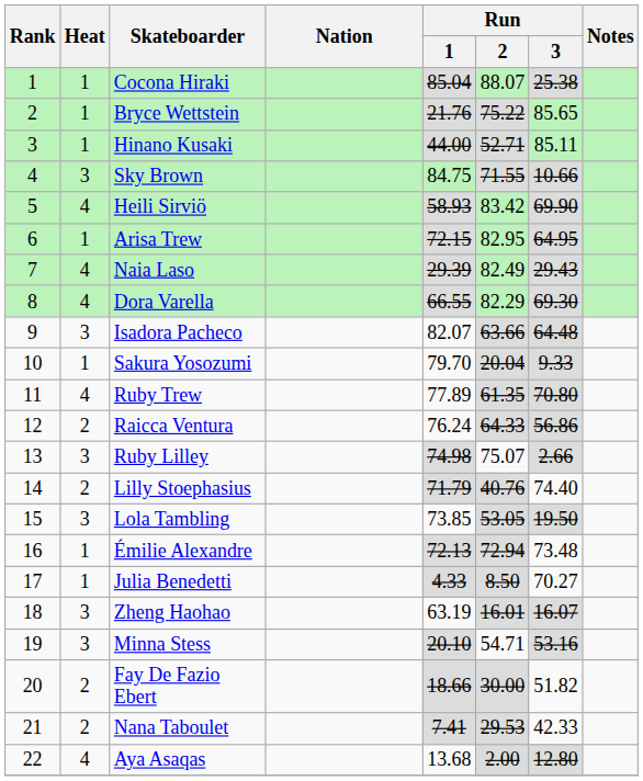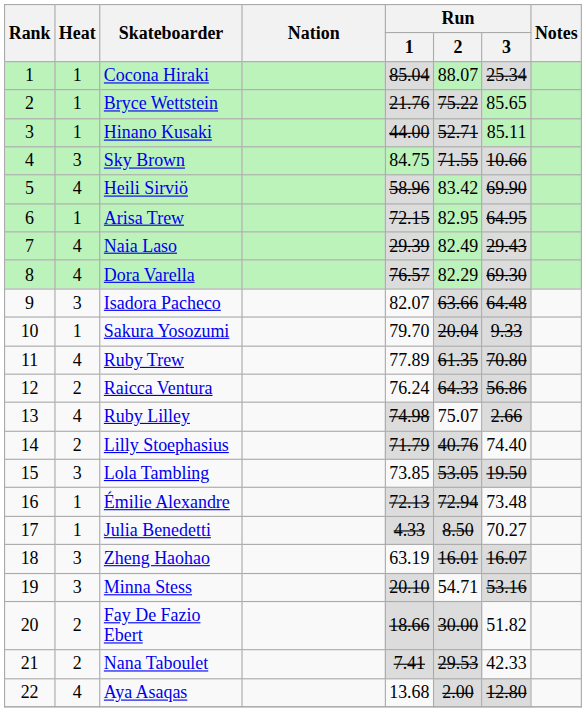 <table class="wikitable sortable" style="text-align:center">
 <tr>
 <th rowspan="2" width="30">Rank</th>
 <th rowspan="2" width="30">Heat</th>
 <th rowspan="2" width="120">Skateboarder</th>
 <th rowspan="2" width="120">Nation</th>
 <th colspan="3">Run</th>
 <th rowspan="2" width="30">Notes</th>
 </tr>
 <tr>
 <th width="20">1</th>
 <th width="20">2</th>
 <th width="20">3</th>
 </tr>
 <tr bgcolor="bbf3bb">
 <td>1</td>
 <td>1</td>
 <td align="left"><a href='#'>Cocona Hiraki</a></td>
 <td align="left"></td>
 <td bgcolor="gainsboro"><s>85.04</s></td>
 <td>88.07</td>
-<td bgcolor="gainsboro"><s>25.38</s></td>
+<td bgcolor="gainsboro"><s>25.34</s></td>
 <td></td>
 </tr>
 <tr bgcolor="bbf3bb">
 <td>2</td>
 <td>1</td>
 <td align="left"><a href='#'>Bryce Wettstein</a></td>
 <td align="left"></td>
 <td bgcolor="gainsboro"><s>21.76</s></td>
 <td bgcolor="gainsboro"><s>75.22</s></td>
 <td>85.65</td>
 <td></td>
 </tr>
 <tr bgcolor="bbf3bb">
 <td>3</td>
 <td>1</td>
 <td align="left"><a href='#'>Hinano Kusaki</a></td>
 <td align="left"></td>
 <td bgcolor="gainsboro"><s>44.00</s></td>
 <td bgcolor="gainsboro"><s>52.71</s></td>
 <td>85.11</td>
 <td></td>
 </tr>
 <tr bgcolor="bbf3bb">
 <td>4</td>
 <td>3</td>
 <td align="left"><a href='#'>Sky Brown</a></td>
 <td align="left"></td>
 <td>84.75</td>
 <td bgcolor="gainsboro"><s>71.55</s></td>
 <td bgcolor="gainsboro"><s>10.66</s></td>
 <td></td>
 </tr>
 <tr bgcolor="bbf3bb">
 <td>5</td>
 <td>4</td>
 <td align="left"><a href='#'>Heili Sirviö</a></td>
 <td align="left"></td>
-<td bgcolor="gainsboro"><s>58.93</s></td>
+<td bgcolor="gainsboro"><s>58.96</s></td>
 <td>83.42</td>
 <td bgcolor="gainsboro"><s>69.90</s></td>
 <td></td>
 </tr>
 <tr bgcolor="bbf3bb">
 <td>6</td>
 <td>1</td>
 <td align="left"><a href='#'>Arisa Trew</a></td>
 <td align="left"></td>
 <td bgcolor="gainsboro"><s>72.15</s></td>
 <td>82.95</td>
 <td bgcolor="gainsboro"><s>64.95</s></td>
 <td></td>
 </tr>
 <tr bgcolor="bbf3bb">
 <td>7</td>
 <td>4</td>
 <td align="left"><a href='#'>Naia Laso</a></td>
 <td align="left"></td>
 <td bgcolor="gainsboro"><s>29.39</s></td>
 <td>82.49</td>
 <td bgcolor="gainsboro"><s>29.43</s></td>
 <td></td>
 </tr>
 <tr bgcolor="bbf3bb">
 <td>8</td>
 <td>4</td>
 <td align="left"><a href='#'>Dora Varella</a></td>
 <td align="left"></td>
-<td bgcolor="gainsboro"><s>66.55</s></td>
+<td bgcolor="gainsboro"><s>76.57</s></td>
 <td>82.29</td>
 <td bgcolor="gainsboro"><s>69.30</s></td>
 <td></td>
 </tr>
 <tr>
 <td>9</td>
 <td>3</td>
 <td align="left"><a href='#'>Isadora Pacheco</a></td>
 <td align="left"></td>
 <td>82.07</td>
 <td bgcolor="gainsboro"><s>63.66</s></td>
 <td bgcolor="gainsboro"><s>64.48</s></td>
 <td></td>
 </tr>
 <tr>
 <td>10</td>
 <td>1</td>
 <td align="left"><a href='#'>Sakura Yosozumi</a></td>
 <td align="left"></td>
 <td>79.70</td>
 <td bgcolor="gainsboro"><s>20.04</s></td>
 <td bgcolor="gainsboro"><s>9.33</s></td>
 <td></td>
 </tr>
 <tr>
 <td>11</td>
 <td>4</td>
 <td align="left"><a href='#'>Ruby Trew</a></td>
 <td align="left"></td>
 <td>77.89</td>
 <td bgcolor="gainsboro"><s>61.35</s></td>
 <td bgcolor="gainsboro"><s>70.80</s></td>
 <td></td>
 </tr>
 <tr>
 <td>12</td>
 <td>2</td>
 <td align="left"><a href='#'>Raicca Ventura</a></td>
 <td align="left"></td>
 <td>76.24</td>
 <td bgcolor="gainsboro"><s>64.33</s></td>
 <td bgcolor="gainsboro"><s>56.86</s></td>
 <td></td>
 </tr>
 <tr>
 <td>13</td>
-<td>3</td>
+<td>4</td>
 <td align="left"><a href='#'>Ruby Lilley</a></td>
 <td align="left"></td>
 <td bgcolor="gainsboro"><s>74.98</s></td>
 <td>75.07</td>
 <td bgcolor="gainsboro"><s>2.66</s></td>
 <td></td>
 </tr>
 <tr>
 <td>14</td>
 <td>2</td>
 <td align="left"><a href='#'>Lilly Stoephasius</a></td>
 <td align="left"></td>
 <td bgcolor="gainsboro"><s>71.79</s></td>
 <td bgcolor="gainsboro"><s>40.76</s></td>
 <td>74.40</td>
 <td></td>
 </tr>
 <tr>
 <td>15</td>
 <td>3</td>
 <td align="left"><a href='#'>Lola Tambling</a></td>
 <td align="left"></td>
 <td>73.85</td>
 <td bgcolor="gainsboro"><s>53.05</s></td>
 <td bgcolor="gainsboro"><s>19.50</s></td>
 <td></td>
 </tr>
 <tr>
 <td>16</td>
 <td>1</td>
 <td align="left"><a href='#'>Émilie Alexandre</a></td>
 <td align="left"></td>
 <td bgcolor="gainsboro"><s>72.13</s></td>
 <td bgcolor="gainsboro"><s>72.94</s></td>
 <td>73.48</td>
 <td></td>
 </tr>
 <tr>
 <td>17</td>
 <td>1</td>
 <td align="left"><a href='#'>Julia Benedetti</a></td>
 <td align="left"></td>
 <td bgcolor="gainsboro"><s>4.33</s></td>
 <td bgcolor="gainsboro"><s>8.50</s></td>
 <td>70.27</td>
 <td></td>
 </tr>
 <tr>
 <td>18</td>
 <td>3</td>
 <td align="left"><a href='#'>Zheng Haohao</a></td>
 <td align="left"></td>
 <td>63.19</td>
 <td bgcolor="gainsboro"><s>16.01</s></td>
 <td bgcolor="gainsboro"><s>16.07</s></td>
 <td></td>
 </tr>
 <tr>
 <td>19</td>
 <td>3</td>
 <td align="left"><a href='#'>Minna Stess</a></td>
 <td align="left"></td>
 <td bgcolor="gainsboro"><s>20.10</s></td>
 <td>54.71</td>
 <td bgcolor="gainsboro"><s>53.16</s></td>
 <td></td>
 </tr>
 <tr>
 <td>20</td>
 <td>2</td>
 <td align="left"><a href='#'>Fay De Fazio Ebert</a></td>
 <td align="left"></td>
 <td bgcolor="gainsboro"><s>18.66</s></td>
 <td bgcolor="gainsboro"><s>30.00</s></td>
 <td>51.82</td>
 <td></td>
 </tr>
 <tr>
 <td>21</td>
 <td>2</td>
 <td align="left"><a href='#'>Nana Taboulet</a></td>
 <td align="left"></td>
 <td bgcolor="gainsboro"><s>7.41</s></td>
 <td bgcolor="gainsboro"><s>29.53</s></td>
 <td>42.33</td>
 <td></td>
 </tr>
 <tr>
 <td>22</td>
 <td>4</td>
 <td align="left"><a href='#'>Aya Asaqas</a></td>
 <td align="left"></td>
 <td>13.68</td>
 <td bgcolor="gainsboro"><s>2.00</s></td>
 <td bgcolor="gainsboro"><s>12.80</s></td>
 <td></td>
 </tr>
 <tr>
 </tr>
 </table>
